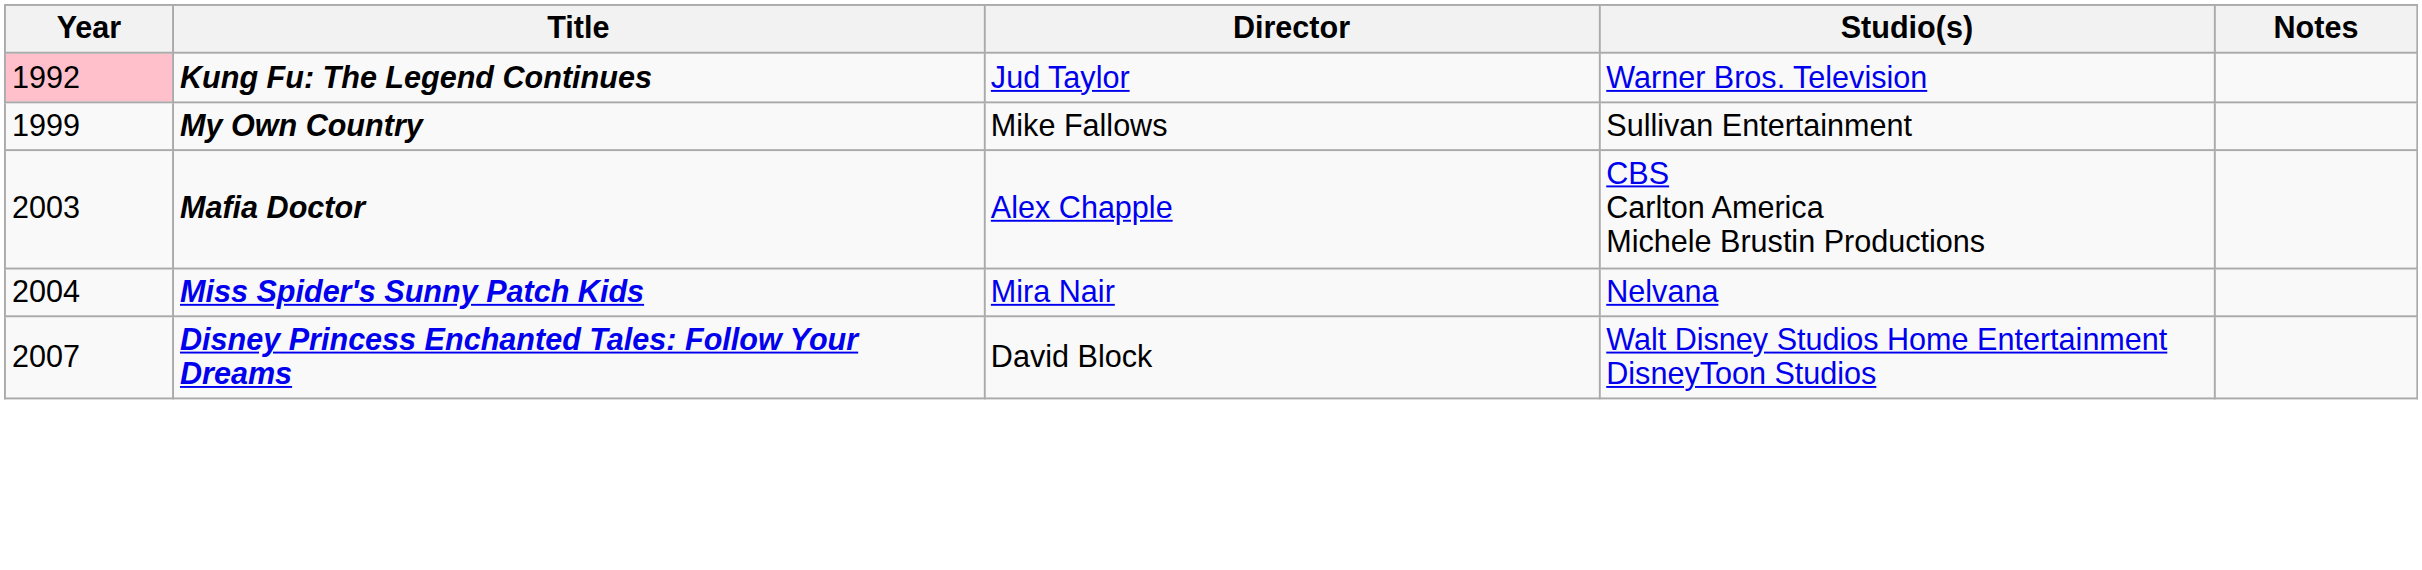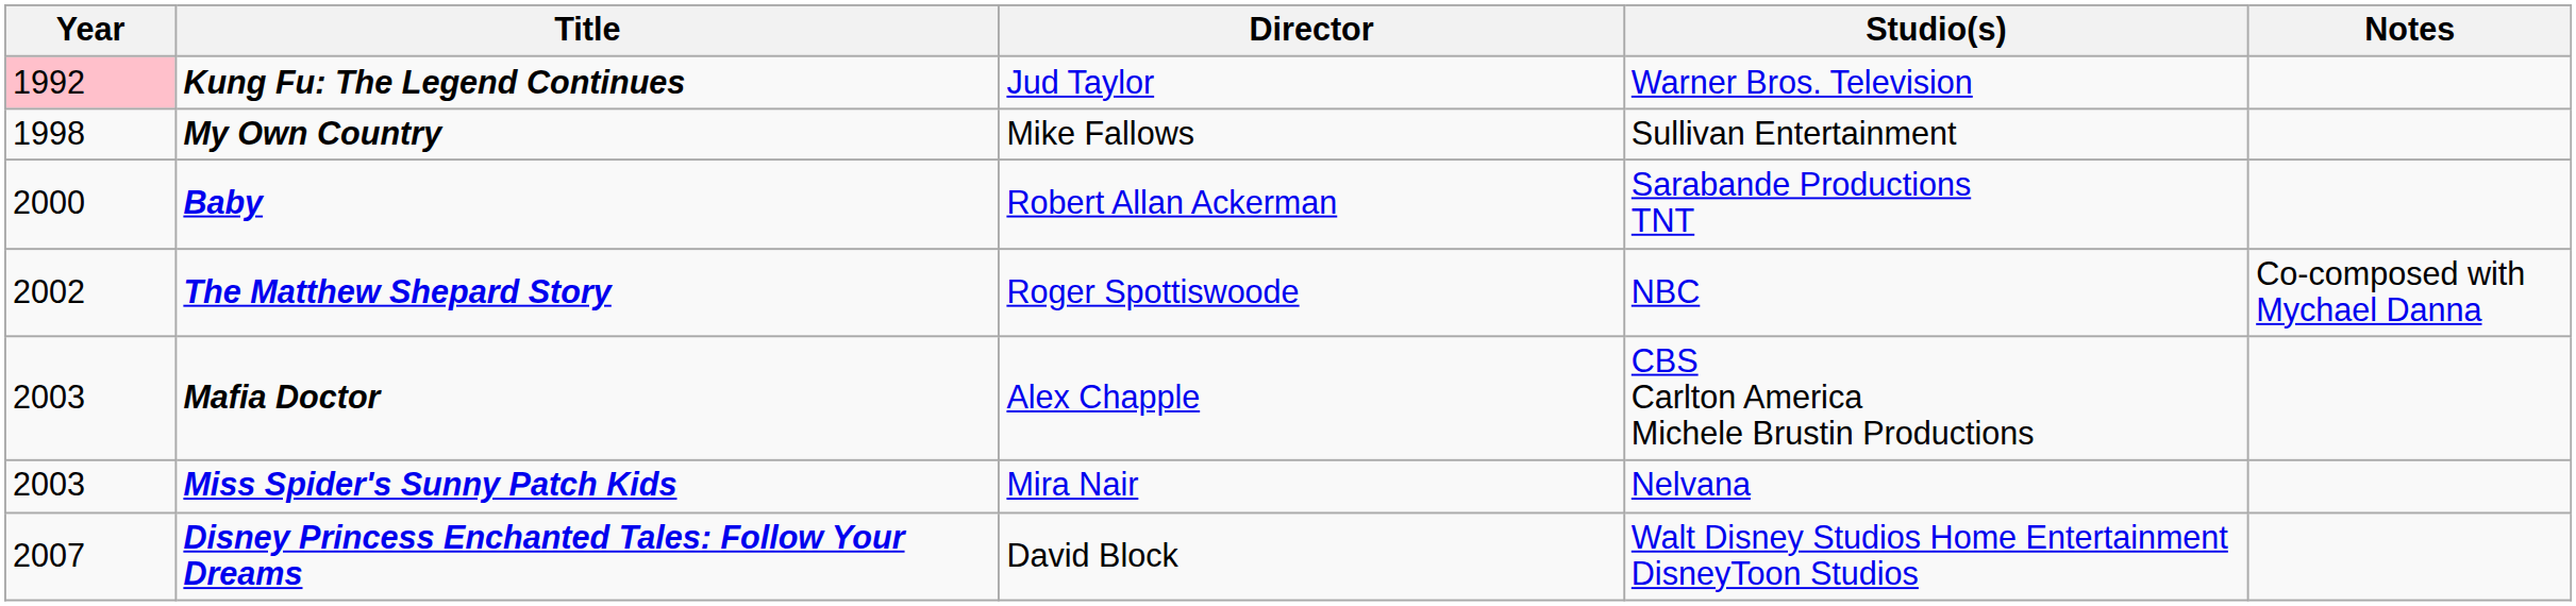 <table class="wikitable sortable" style="width:100%;">
 <tr>
 <th width="25px">Year</th>
 <th width="200px">Title</th>
 <th width="150px">Director</th>
 <th width="150px">Studio(s)</th>
 <th width="25px">Notes</th>
 </tr>
 <tr>
 <td style="background: pink;">1992</td>
 <td><strong><em>Kung Fu: The Legend Continues</em></strong></td>
 <td><a href='#'>Jud Taylor</a></td>
 <td><a href='#'>Warner Bros. Television</a></td>
 <td></td>
 </tr>
 <tr>
-<td>1999</td>
+<td>1998</td>
 <td><strong><em>My Own Country</em></strong></td>
 <td>Mike Fallows</td>
 <td>Sullivan Entertainment</td>
 <td></td>
+</tr>
+<tr>
+<td>2000</td>
+<td><a href='#'><strong><em>Baby</em></strong></a></td>
+<td><a href='#'>Robert Allan Ackerman</a></td>
+<td><a href='#'>Sarabande Productions</a><br><a href='#'>TNT</a></td>
+<td></td>
+</tr>
+<tr>
+<td>2002</td>
+<td><strong><em><a href='#'>The Matthew Shepard Story</a></em></strong></td>
+<td><a href='#'>Roger Spottiswoode</a></td>
+<td><a href='#'>NBC</a></td>
+<td>Co-composed with <a href='#'>Mychael Danna</a></td>
 </tr>
 <tr>
 <td>2003</td>
 <td><strong><em>Mafia Doctor</em></strong></td>
 <td><a href='#'>Alex Chapple</a></td>
 <td><a href='#'>CBS</a><br>Carlton America<br>Michele Brustin Productions</td>
 <td></td>
 </tr>
 <tr>
-<td>2004</td>
+<td>2003</td>
 <td><strong><em><a href='#'>Miss Spider's Sunny Patch Kids</a></em></strong></td>
 <td><a href='#'>Mira Nair</a></td>
 <td><a href='#'>Nelvana</a></td>
 <td></td>
 </tr>
 <tr>
 <td>2007</td>
 <td><strong><em><a href='#'>Disney Princess Enchanted Tales: Follow Your Dreams</a></em></strong></td>
 <td>David Block</td>
 <td><a href='#'>Walt Disney Studios Home Entertainment</a><br><a href='#'>DisneyToon Studios</a></td>
 <td></td>
 </tr>
 </table>
